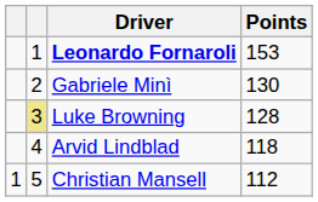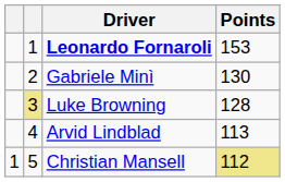 <table class="wikitable" style="font-size: 85%;">
 <tr>
 <th></th>
 <th></th>
 <th>Driver</th>
 <th>Points</th>
 </tr>
 <tr>
 <td align="left"></td>
 <td align="center">1</td>
 <td> <strong><a href='#'>Leonardo Fornaroli</a></strong></td>
 <td>153</td>
 </tr>
 <tr>
 <td align="left"></td>
 <td align="center">2</td>
 <td> <a href='#'>Gabriele Minì</a></td>
 <td>130</td>
 </tr>
 <tr>
 <td align="left"></td>
 <td align="center" style="background: khaki;">3</td>
 <td> <a href='#'>Luke Browning</a></td>
 <td>128</td>
 </tr>
 <tr>
 <td align="left"></td>
 <td align="center">4</td>
 <td> <a href='#'>Arvid Lindblad</a></td>
-<td>118</td>
+<td>113</td>
 </tr>
 <tr>
 <td align="left"> 1</td>
 <td align="center">5</td>
 <td> <a href='#'>Christian Mansell</a></td>
-<td>112</td>
+<td style="background: khaki;">112</td>
 </tr>
 </table>
